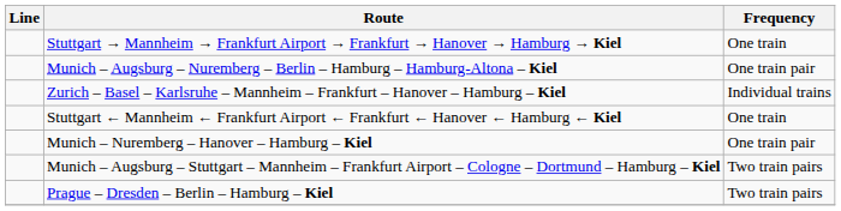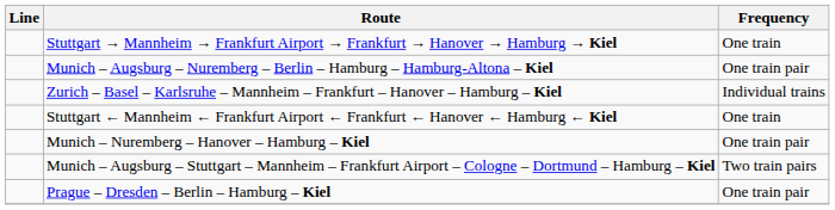 <table class="wikitable">
 <tr>
 <th>Line</th>
 <th>Route</th>
 <th>Frequency</th>
 </tr>
 <tr>
 <td></td>
 <td><a href='#'>Stuttgart</a> → <a href='#'>Mannheim</a> → <a href='#'>Frankfurt Airport</a> → <a href='#'>Frankfurt</a> → <a href='#'>Hanover</a> → <a href='#'>Hamburg</a> → <strong>Kiel</strong></td>
 <td>One train</td>
 </tr>
 <tr>
 <td></td>
 <td><a href='#'>Munich</a> – <a href='#'>Augsburg</a> – <a href='#'>Nuremberg</a> – <a href='#'>Berlin</a> – Hamburg – <a href='#'>Hamburg-Altona</a> – <strong>Kiel</strong></td>
 <td>One train pair</td>
 </tr>
 <tr>
 <td></td>
 <td><a href='#'>Zurich</a> – <a href='#'>Basel</a> – <a href='#'>Karlsruhe</a> – Mannheim – Frankfurt – Hanover – Hamburg – <strong>Kiel</strong></td>
 <td>Individual trains</td>
 </tr>
 <tr>
 <td></td>
 <td>Stuttgart ← Mannheim ← Frankfurt Airport ← Frankfurt ← Hanover ← Hamburg ← <strong>Kiel</strong></td>
 <td>One train</td>
 </tr>
 <tr>
 <td></td>
 <td>Munich – Nuremberg – Hanover – Hamburg – <strong>Kiel</strong></td>
 <td>One train pair</td>
 </tr>
 <tr>
 <td></td>
 <td>Munich – Augsburg – Stuttgart – Mannheim – Frankfurt Airport – <a href='#'>Cologne</a> – <a href='#'>Dortmund</a> – Hamburg – <strong>Kiel</strong></td>
 <td>Two train pairs</td>
 </tr>
 <tr>
 <td></td>
 <td><a href='#'>Prague</a> – <a href='#'>Dresden</a> – Berlin – Hamburg – <strong>Kiel</strong></td>
-<td>Two train pairs</td>
+<td>One train pair</td>
 </tr>
 <tr>
 </tr>
 </table>
